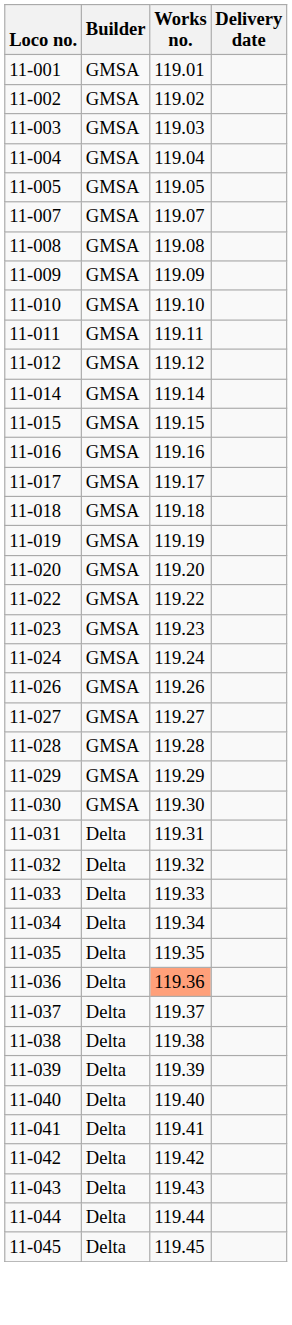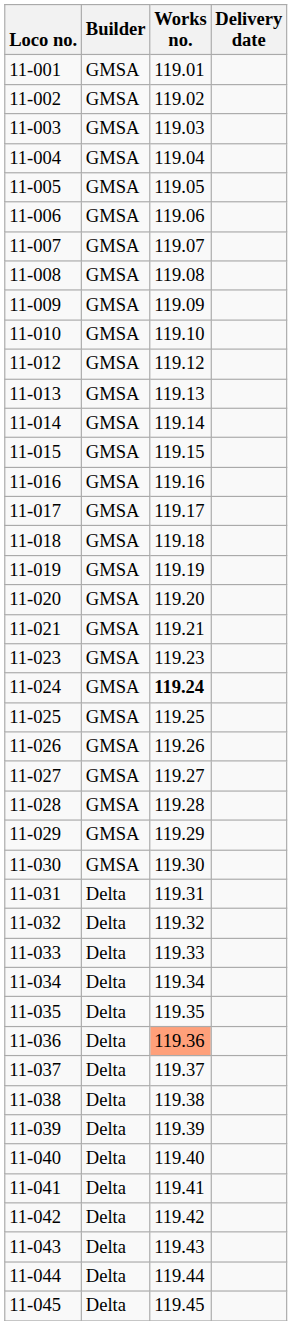 <table class="wikitable collapsible collapsed sortable" style="margin:0.5em auto; font-size:100%;">
 <tr>
 <th><br>Loco no.</th>
 <th>Builder</th>
 <th>Works<br>no.</th>
 <th>Delivery<br>date</th>
 </tr>
 <tr>
 <td>11-001</td>
 <td>GMSA</td>
 <td>119.01</td>
 <td></td>
 </tr>
 <tr>
 <td>11-002</td>
 <td>GMSA</td>
 <td>119.02</td>
 <td></td>
 </tr>
 <tr>
 <td>11-003</td>
 <td>GMSA</td>
 <td>119.03</td>
 <td></td>
 </tr>
 <tr>
 <td>11-004</td>
 <td>GMSA</td>
 <td>119.04</td>
 <td></td>
 </tr>
 <tr>
 <td>11-005</td>
 <td>GMSA</td>
 <td>119.05</td>
 <td></td>
 </tr>
 <tr>
+<td>11-006</td>
+<td>GMSA</td>
+<td>119.06</td>
+<td></td>
+</tr>
+<tr>
 <td>11-007</td>
 <td>GMSA</td>
 <td>119.07</td>
 <td></td>
 </tr>
 <tr>
 <td>11-008</td>
 <td>GMSA</td>
 <td>119.08</td>
 <td></td>
 </tr>
 <tr>
 <td>11-009</td>
 <td>GMSA</td>
 <td>119.09</td>
 <td></td>
 </tr>
 <tr>
 <td>11-010</td>
 <td>GMSA</td>
 <td>119.10</td>
 <td></td>
 </tr>
 <tr>
-<td>11-011</td>
+<td>11-012</td>
 <td>GMSA</td>
-<td>119.11</td>
+<td>119.12</td>
 <td></td>
 </tr>
 <tr>
-<td>11-012</td>
+<td>11-013</td>
 <td>GMSA</td>
-<td>119.12</td>
+<td>119.13</td>
 <td></td>
 </tr>
 <tr>
 <td>11-014</td>
 <td>GMSA</td>
 <td>119.14</td>
 <td></td>
 </tr>
 <tr>
 <td>11-015</td>
 <td>GMSA</td>
 <td>119.15</td>
 <td></td>
 </tr>
 <tr>
 <td>11-016</td>
 <td>GMSA</td>
 <td>119.16</td>
 <td></td>
 </tr>
 <tr>
 <td>11-017</td>
 <td>GMSA</td>
 <td>119.17</td>
 <td></td>
 </tr>
 <tr>
 <td>11-018</td>
 <td>GMSA</td>
 <td>119.18</td>
 <td></td>
 </tr>
 <tr>
 <td>11-019</td>
 <td>GMSA</td>
 <td>119.19</td>
 <td></td>
 </tr>
 <tr>
 <td>11-020</td>
 <td>GMSA</td>
 <td>119.20</td>
 <td></td>
 </tr>
 <tr>
-<td>11-022</td>
+<td>11-021</td>
 <td>GMSA</td>
-<td>119.22</td>
+<td>119.21</td>
 <td></td>
 </tr>
 <tr>
 <td>11-023</td>
 <td>GMSA</td>
 <td>119.23</td>
 <td></td>
 </tr>
 <tr>
 <td>11-024</td>
 <td>GMSA</td>
-<td>119.24</td>
+<td><strong>119.24</strong></td>
+<td></td>
+</tr>
+<tr>
+<td>11-025</td>
+<td>GMSA</td>
+<td>119.25</td>
 <td></td>
 </tr>
 <tr>
 <td>11-026</td>
 <td>GMSA</td>
 <td>119.26</td>
 <td></td>
 </tr>
 <tr>
 <td>11-027</td>
 <td>GMSA</td>
 <td>119.27</td>
 <td></td>
 </tr>
 <tr>
 <td>11-028</td>
 <td>GMSA</td>
 <td>119.28</td>
 <td></td>
 </tr>
 <tr>
 <td>11-029</td>
 <td>GMSA</td>
 <td>119.29</td>
 <td></td>
 </tr>
 <tr>
 <td>11-030</td>
 <td>GMSA</td>
 <td>119.30</td>
 <td></td>
 </tr>
 <tr>
 <td>11-031</td>
 <td>Delta</td>
 <td>119.31</td>
 <td></td>
 </tr>
 <tr>
 <td>11-032</td>
 <td>Delta</td>
 <td>119.32</td>
 <td></td>
 </tr>
 <tr>
 <td>11-033</td>
 <td>Delta</td>
 <td>119.33</td>
 <td></td>
 </tr>
 <tr>
 <td>11-034</td>
 <td>Delta</td>
 <td>119.34</td>
 <td></td>
 </tr>
 <tr>
 <td>11-035</td>
 <td>Delta</td>
 <td>119.35</td>
 <td></td>
 </tr>
 <tr>
 <td>11-036</td>
 <td>Delta</td>
 <td style="background: lightsalmon;">119.36</td>
 <td></td>
 </tr>
 <tr>
 <td>11-037</td>
 <td>Delta</td>
 <td>119.37</td>
 <td></td>
 </tr>
 <tr>
 <td>11-038</td>
 <td>Delta</td>
 <td>119.38</td>
 <td></td>
 </tr>
 <tr>
 <td>11-039</td>
 <td>Delta</td>
 <td>119.39</td>
 <td></td>
 </tr>
 <tr>
 <td>11-040</td>
 <td>Delta</td>
 <td>119.40</td>
 <td></td>
 </tr>
 <tr>
 <td>11-041</td>
 <td>Delta</td>
 <td>119.41</td>
 <td></td>
 </tr>
 <tr>
 <td>11-042</td>
 <td>Delta</td>
 <td>119.42</td>
 <td></td>
 </tr>
 <tr>
 <td>11-043</td>
 <td>Delta</td>
 <td>119.43</td>
 <td></td>
 </tr>
 <tr>
 <td>11-044</td>
 <td>Delta</td>
 <td>119.44</td>
 <td></td>
 </tr>
 <tr>
 <td>11-045</td>
 <td>Delta</td>
 <td>119.45</td>
 <td></td>
 </tr>
 <tr>
 </tr>
 </table>
